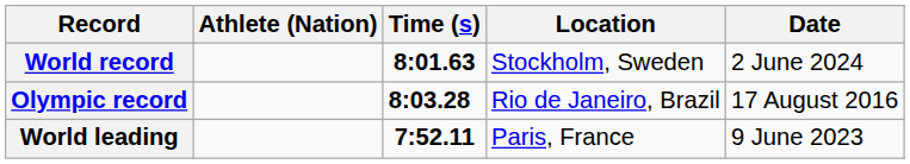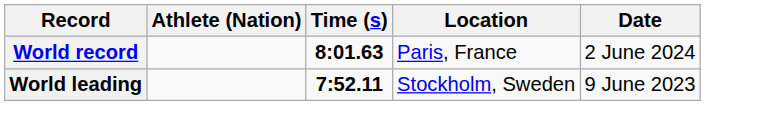 <table class="wikitable">
 <tr>
 <th scope="col">Record</th>
 <th scope="col">Athlete (Nation)</th>
 <th scope="col" style="text-align:center">Time (<a href='#'>s</a>)</th>
 <th scope="col">Location</th>
 <th scope="col">Date</th>
 </tr>
 <tr>
 <th scope="row"><a href='#'>World record</a></th>
 <td></td>
 <td style="text-align:center"><strong>8:01.63</strong></td>
-<td><a href='#'>Stockholm</a>, Sweden</td>
+<td><a href='#'>Paris</a>, France</td>
 <td>2 June 2024</td>
-</tr>
-<tr>
-<th scope="row"><a href='#'>Olympic record</a></th>
-<td></td>
-<td><strong>8:03.28</strong></td>
-<td><a href='#'>Rio de Janeiro</a>, Brazil</td>
-<td>17 August 2016</td>
 </tr>
 <tr>
 <th scope="row">World leading</th>
 <td></td>
 <td style="text-align:center"><strong>7:52.11</strong></td>
-<td><a href='#'>Paris</a>, France</td>
+<td><a href='#'>Stockholm</a>, Sweden</td>
 <td>9 June 2023</td>
 </tr>
 </table>
